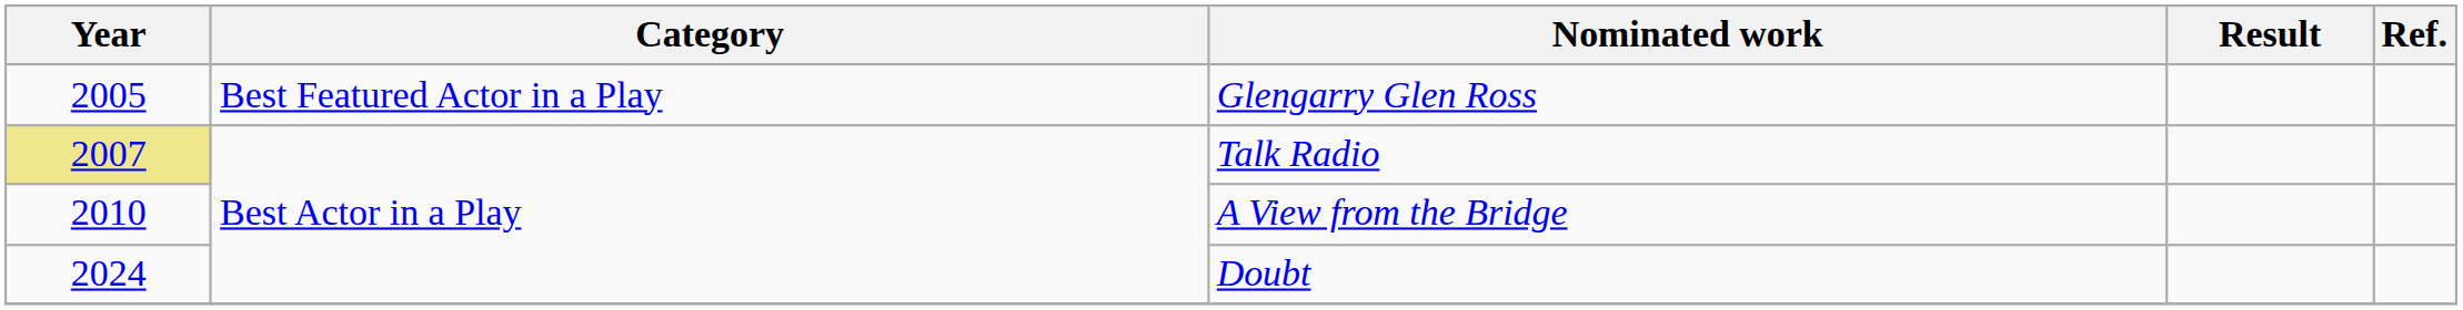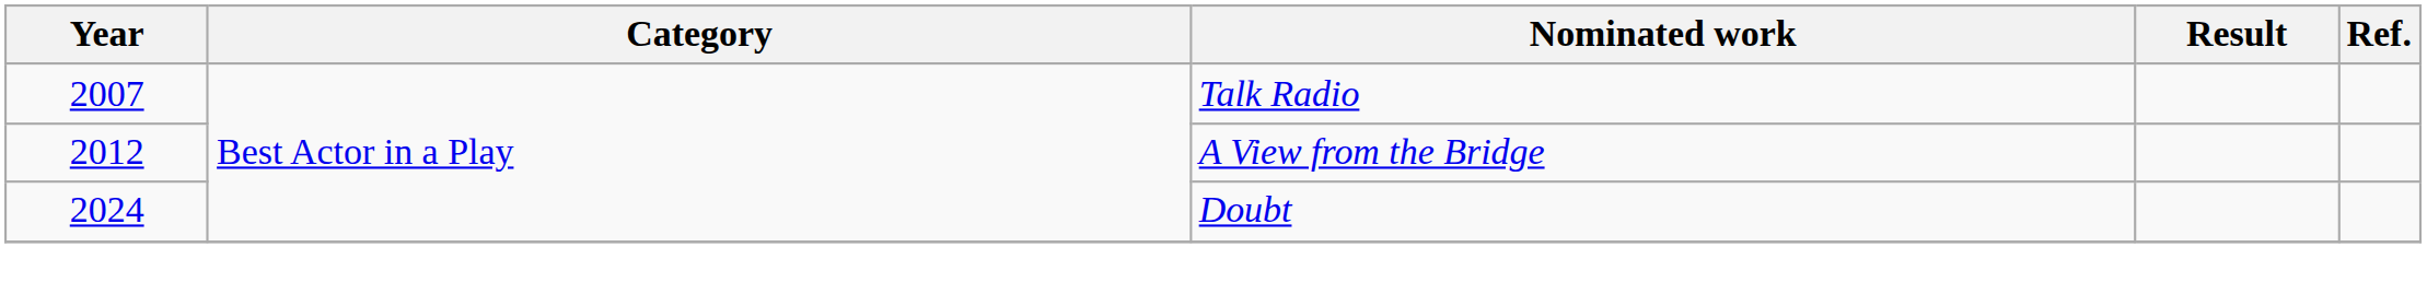 <table class=wikitable>
 <tr>
 <th scope="col" style="width:5em;">Year</th>
 <th scope="col" style="width:26em;">Category</th>
 <th scope="col" style="width:25em;">Nominated work</th>
 <th scope="col" style="width:5em;">Result</th>
 <th>Ref.</th>
 </tr>
 <tr>
-<td style="text-align:center;"><a href='#'>2005</a></td>
-<td><a href='#'>Best Featured Actor in a Play</a></td>
-<td><em><a href='#'>Glengarry Glen Ross</a></em></td>
-<td></td>
-<td></td>
-</tr>
-<tr>
-<td style="background: khaki; text-align:center;"><a href='#'>2007</a></td>
+<td style="text-align:center;"><a href='#'>2007</a></td>
 <td rowspan="3"><a href='#'>Best Actor in a Play</a></td>
 <td><em><a href='#'>Talk Radio</a></em></td>
 <td></td>
 <td></td>
 </tr>
 <tr>
-<td style="text-align:center;"><a href='#'>2010</a></td>
+<td style="text-align:center;"><a href='#'>2012</a></td>
 <td><em><a href='#'>A View from the Bridge</a></em></td>
 <td></td>
 <td></td>
 </tr>
 <tr>
 <td style="text-align:center;"><a href='#'>2024</a></td>
 <td><em><a href='#'>Doubt</a></em></td>
 <td></td>
 <td></td>
 </tr>
 <tr>
 </tr>
 </table>
